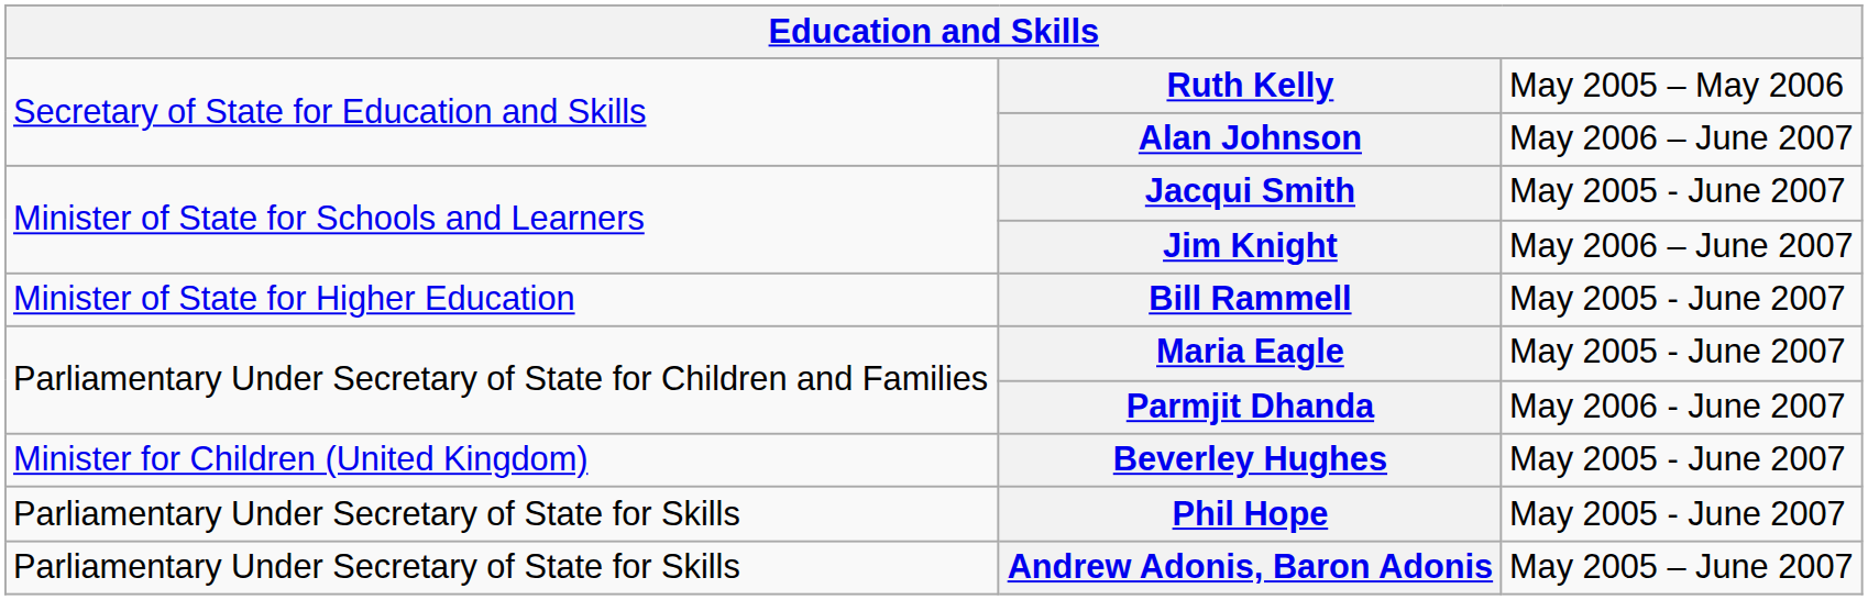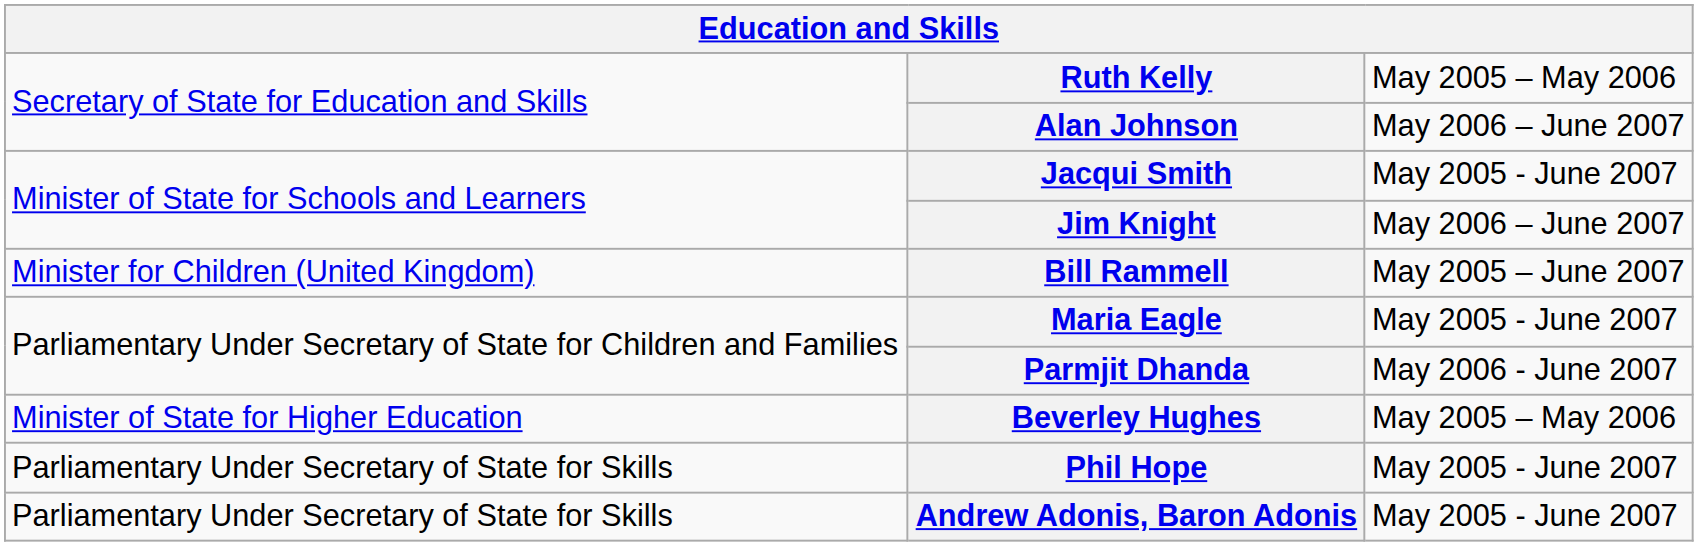 <table class="wikitable plainrowheaders" width=100% style="max-width:55em;">
 <tr>
 <th colspan=4><a href='#'>Education and Skills</a></th>
 </tr>
 <tr>
 <td rowspan="2"><a href='#'>Secretary of State for Education and Skills</a></td>
 <th scope="row" style="font-weight:bold;"><a href='#'>Ruth Kelly</a></th>
 <td>May 2005 – May 2006</td>
 </tr>
 <tr>
 <th scope="row" style="font-weight:bold;"><a href='#'>Alan Johnson</a></th>
 <td>May 2006 – June 2007</td>
 </tr>
 <tr>
 <td rowspan="2"><a href='#'>Minister of State for Schools and Learners</a></td>
 <th scope="row"><a href='#'>Jacqui Smith</a></th>
 <td>May 2005 - June 2007</td>
 </tr>
 <tr>
 <th scope="row"><a href='#'>Jim Knight</a></th>
 <td>May 2006 – June 2007</td>
 </tr>
 <tr>
-<td><a href='#'>Minister of State for Higher Education</a></td>
+<td><a href='#'>Minister for Children (United Kingdom)</a></td>
 <th scope="row"><a href='#'>Bill Rammell</a></th>
-<td>May 2005 - June 2007</td>
+<td>May 2005 – June 2007</td>
 </tr>
 <tr>
 <td rowspan="2">Parliamentary Under Secretary of State for Children and Families</td>
 <th scope="row"><a href='#'>Maria Eagle</a></th>
 <td>May 2005 - June 2007</td>
 </tr>
 <tr>
 <th scope="row"><a href='#'>Parmjit Dhanda</a></th>
 <td>May 2006 - June 2007</td>
 </tr>
 <tr>
-<td><a href='#'>Minister for Children (United Kingdom)</a></td>
+<td><a href='#'>Minister of State for Higher Education</a></td>
 <th scope="row"><a href='#'>Beverley Hughes</a></th>
-<td>May 2005 - June 2007</td>
+<td>May 2005 – May 2006</td>
 </tr>
 <tr>
 <td>Parliamentary Under Secretary of State for Skills</td>
 <th scope="row"><a href='#'>Phil Hope</a></th>
 <td>May 2005 - June 2007</td>
 </tr>
 <tr>
 <td>Parliamentary Under Secretary of State for Skills</td>
 <th scope="row"><a href='#'>Andrew Adonis, Baron Adonis</a></th>
-<td>May 2005 – June 2007</td>
+<td>May 2005 - June 2007</td>
 </tr>
 </table>
